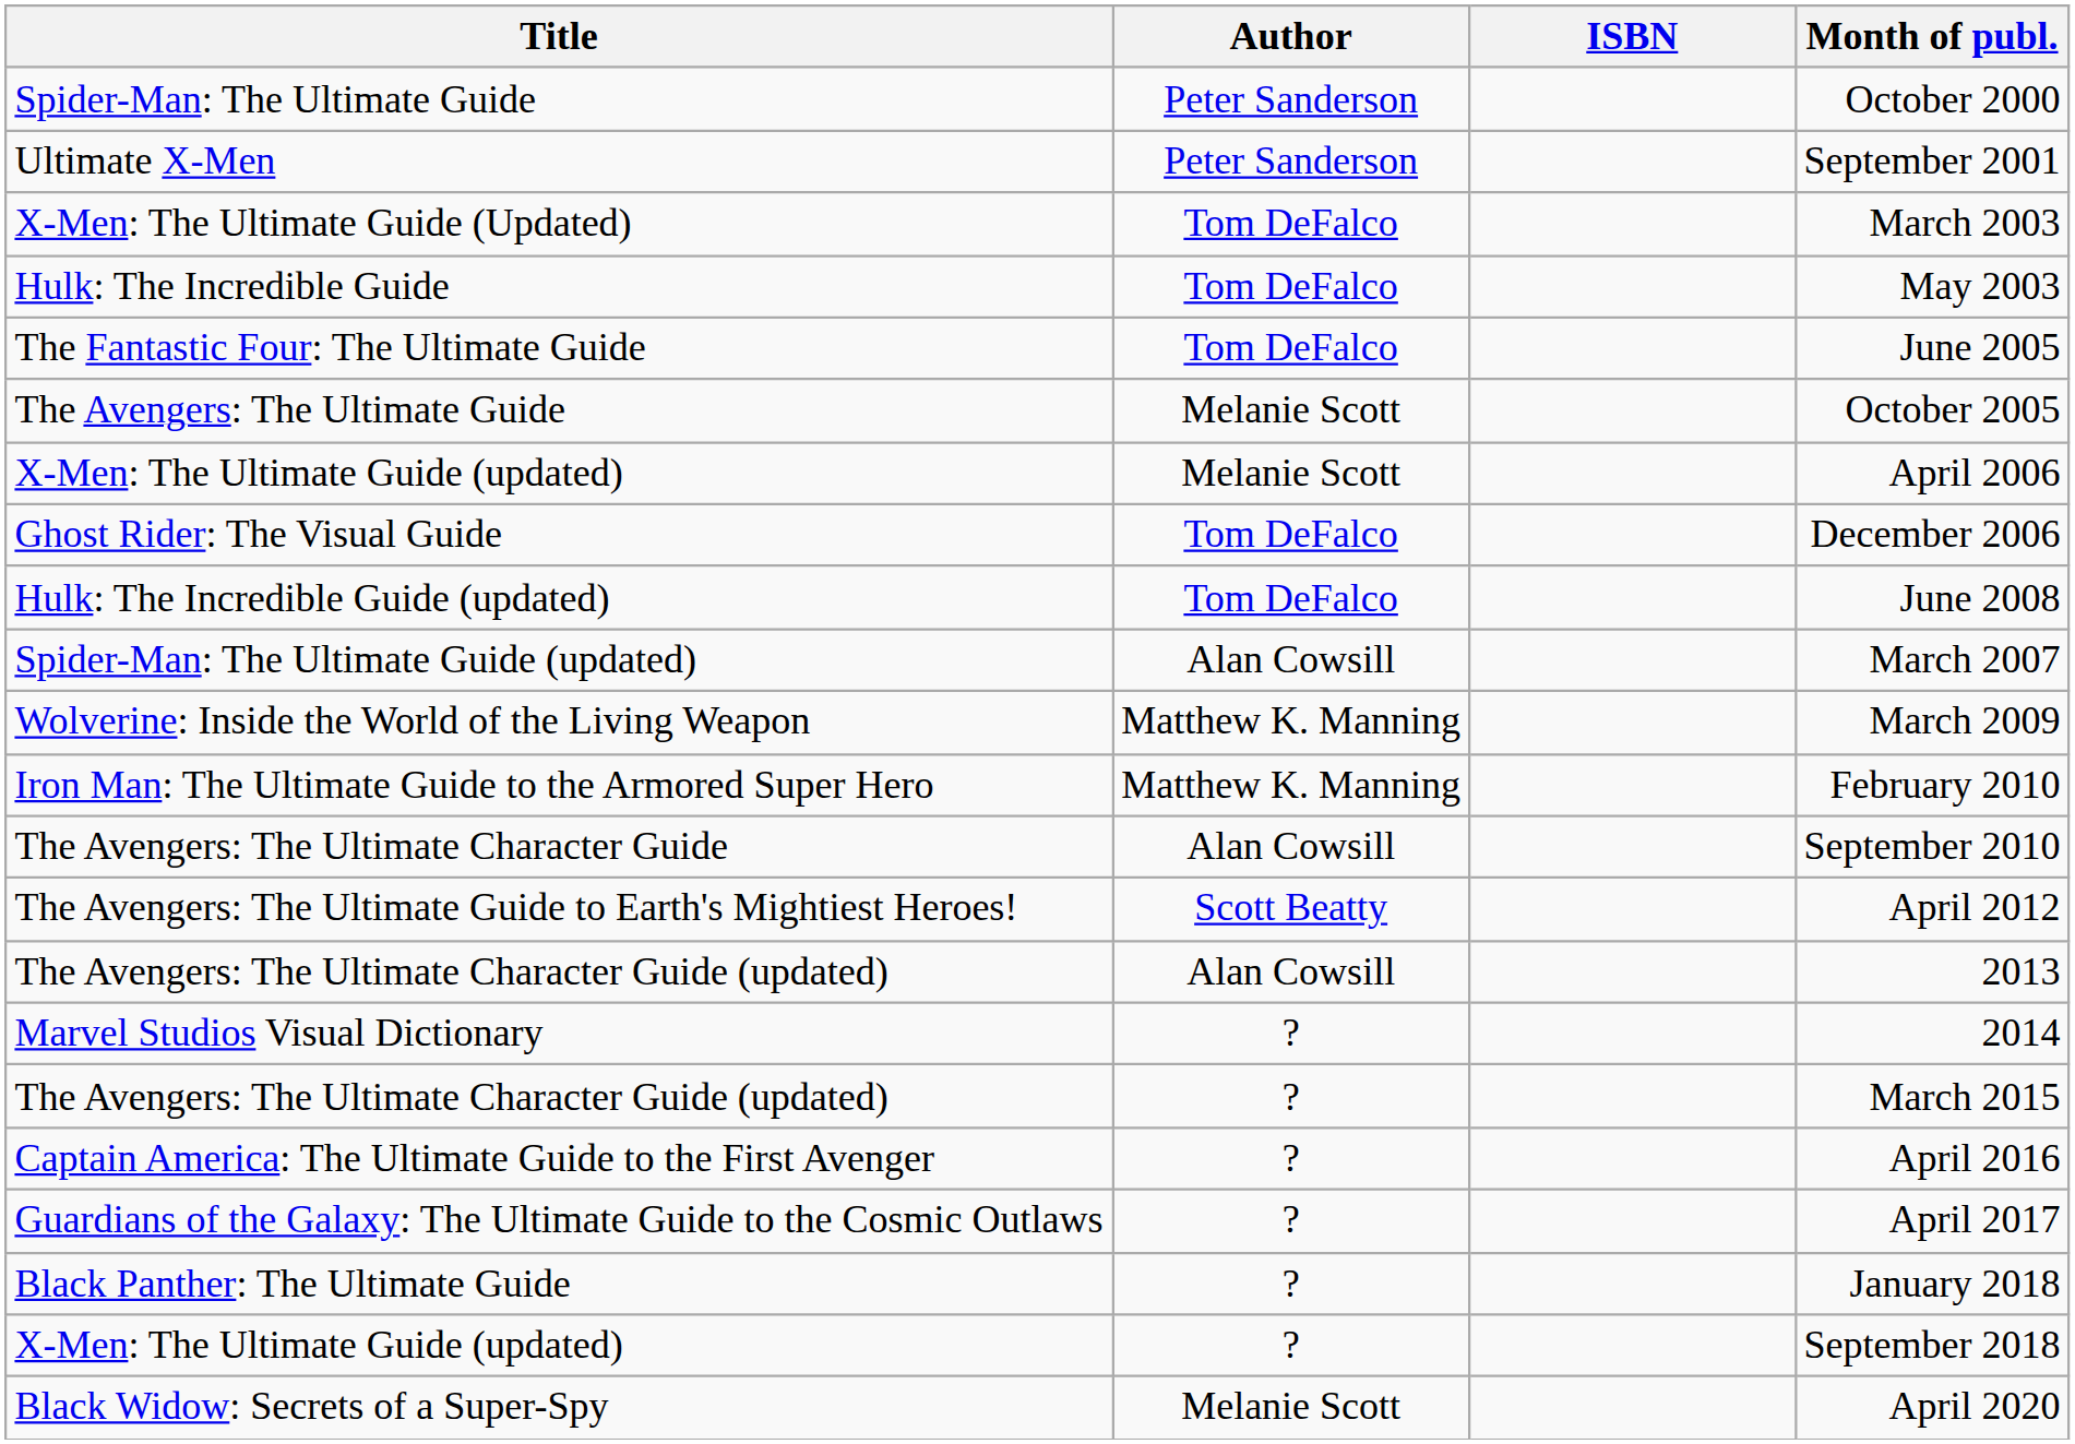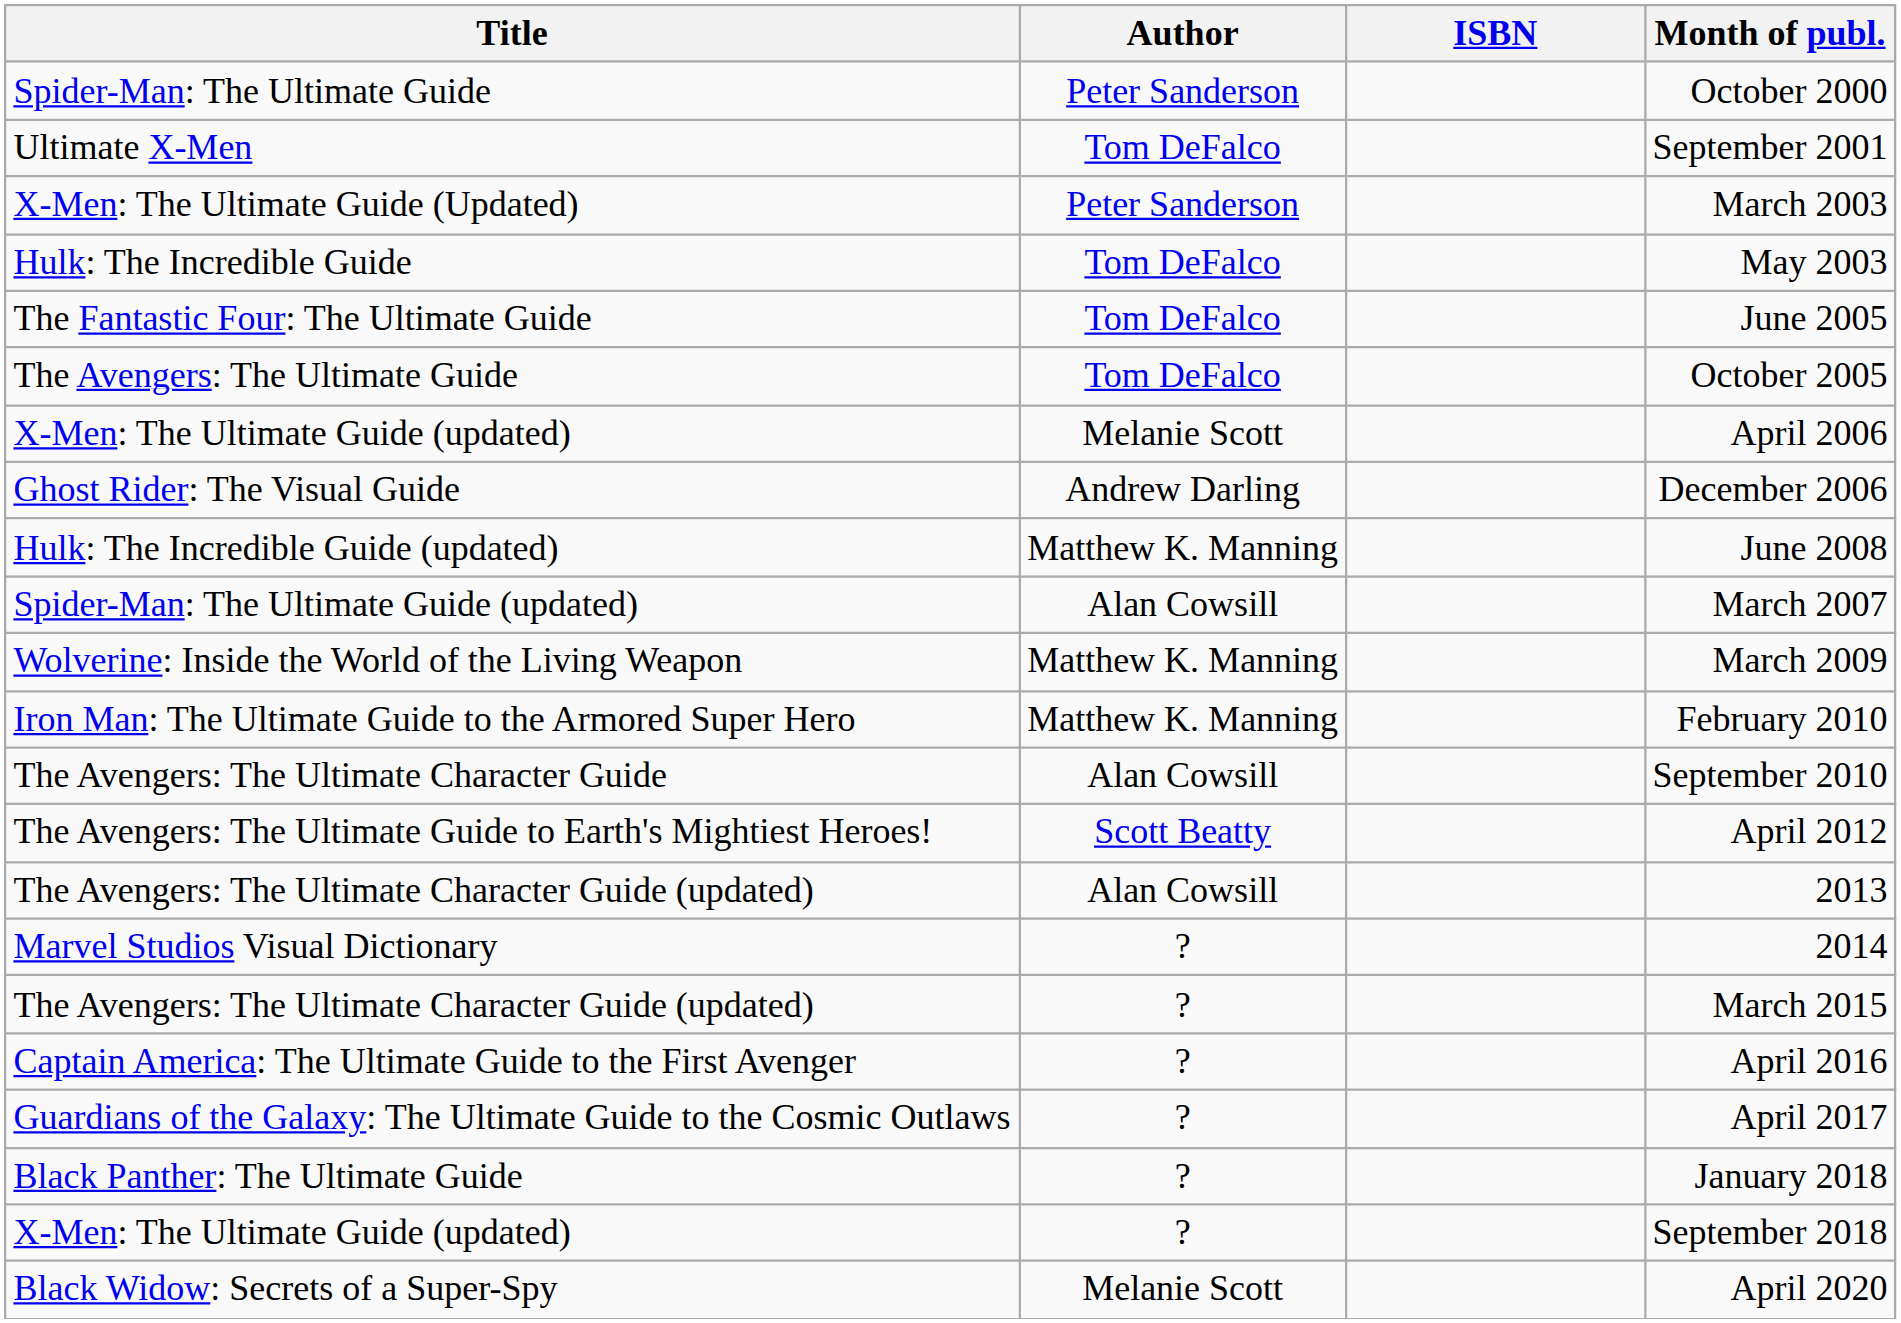 <table class="wikitable">
 <tr>
 <th>Title</th>
 <th>Author</th>
 <th width="125"><a href='#'>ISBN</a></th>
 <th>Month of <a href='#'>publ.</a></th>
 </tr>
 <tr align="center">
 <td align="left"><a href='#'>Spider-Man</a>: The Ultimate Guide</td>
 <td><a href='#'>Peter Sanderson</a></td>
 <td></td>
 <td align="right">October 2000</td>
 </tr>
 <tr align="center">
 <td align="left">Ultimate <a href='#'>X-Men</a></td>
-<td><a href='#'>Peter Sanderson</a></td>
+<td><a href='#'>Tom DeFalco</a></td>
 <td></td>
 <td align="right">September 2001</td>
 </tr>
 <tr align="center">
 <td align="left"><a href='#'>X-Men</a>: The Ultimate Guide (Updated)</td>
-<td><a href='#'>Tom DeFalco</a></td>
+<td><a href='#'>Peter Sanderson</a></td>
 <td></td>
 <td align="right">March 2003</td>
 </tr>
 <tr align="center">
 <td align="left"><a href='#'>Hulk</a>: The Incredible Guide</td>
 <td><a href='#'>Tom DeFalco</a></td>
 <td></td>
 <td align="right">May 2003</td>
 </tr>
 <tr align="center">
 <td align="left">The <a href='#'>Fantastic Four</a>: The Ultimate Guide</td>
 <td><a href='#'>Tom DeFalco</a></td>
 <td></td>
 <td align="right">June 2005</td>
 </tr>
 <tr align="center">
 <td align="left">The <a href='#'>Avengers</a>: The Ultimate Guide</td>
-<td>Melanie Scott</td>
+<td><a href='#'>Tom DeFalco</a></td>
 <td></td>
 <td align="right">October 2005</td>
 </tr>
 <tr align="center">
 <td align="left"><a href='#'>X-Men</a>: The Ultimate Guide (updated)</td>
 <td>Melanie Scott</td>
 <td></td>
 <td align="right">April 2006</td>
 </tr>
 <tr align="center">
 <td align="left"><a href='#'>Ghost Rider</a>: The Visual Guide</td>
-<td><a href='#'>Tom DeFalco</a></td>
+<td>Andrew Darling</td>
 <td></td>
 <td align="right">December 2006</td>
 </tr>
 <tr align="center">
 <td align="left"><a href='#'>Hulk</a>: The Incredible Guide (updated)</td>
-<td><a href='#'>Tom DeFalco</a></td>
+<td>Matthew K. Manning</td>
 <td></td>
 <td align="right">June 2008</td>
 </tr>
 <tr align="center">
 <td align="left"><a href='#'>Spider-Man</a>: The Ultimate Guide (updated)</td>
 <td>Alan Cowsill</td>
 <td></td>
 <td align="right">March 2007</td>
 </tr>
 <tr align="center">
 <td align="left"><a href='#'>Wolverine</a>: Inside the World of the Living Weapon</td>
 <td>Matthew K. Manning</td>
 <td></td>
 <td align="right">March 2009</td>
 </tr>
 <tr align="center">
 <td align="left"><a href='#'>Iron Man</a>: The Ultimate Guide to the Armored Super Hero</td>
 <td>Matthew K. Manning</td>
 <td></td>
 <td align="right">February 2010</td>
 </tr>
 <tr align="center">
 <td align="left">The Avengers: The Ultimate Character Guide</td>
 <td>Alan Cowsill</td>
 <td></td>
 <td align="right">September 2010</td>
 </tr>
 <tr align="center">
 <td align="left">The Avengers: The Ultimate Guide to Earth's Mightiest Heroes!</td>
 <td><a href='#'>Scott Beatty</a></td>
 <td></td>
 <td align="right">April 2012</td>
 </tr>
 <tr align="center">
 <td align="left">The Avengers: The Ultimate Character Guide (updated)</td>
 <td>Alan Cowsill</td>
 <td></td>
 <td align="right">2013</td>
 </tr>
 <tr align="center">
 <td align="left"><a href='#'>Marvel Studios</a> Visual Dictionary</td>
 <td>?</td>
 <td></td>
 <td align="right">2014</td>
 </tr>
 <tr align="center">
 <td align="left">The Avengers: The Ultimate Character Guide (updated)</td>
 <td>?</td>
 <td></td>
 <td align="right">March 2015</td>
 </tr>
 <tr align="center">
 <td align="left"><a href='#'>Captain America</a>: The Ultimate Guide to the First Avenger</td>
 <td>?</td>
 <td></td>
 <td align="right">April 2016</td>
 </tr>
 <tr align="center">
 <td align="left"><a href='#'>Guardians of the Galaxy</a>: The Ultimate Guide to the Cosmic Outlaws</td>
 <td>?</td>
 <td></td>
 <td align="right">April 2017</td>
 </tr>
 <tr align="center">
 <td align="left"><a href='#'>Black Panther</a>: The Ultimate Guide</td>
 <td>?</td>
 <td></td>
 <td align="right">January 2018</td>
 </tr>
 <tr align="center">
 <td align="left"><a href='#'>X-Men</a>: The Ultimate Guide (updated)</td>
 <td>?</td>
 <td></td>
 <td align="right">September 2018</td>
 </tr>
 <tr align="center">
 <td align="left"><a href='#'>Black Widow</a>: Secrets of a Super-Spy</td>
 <td>Melanie Scott</td>
 <td></td>
 <td align="right">April 2020</td>
 </tr>
 </table>
